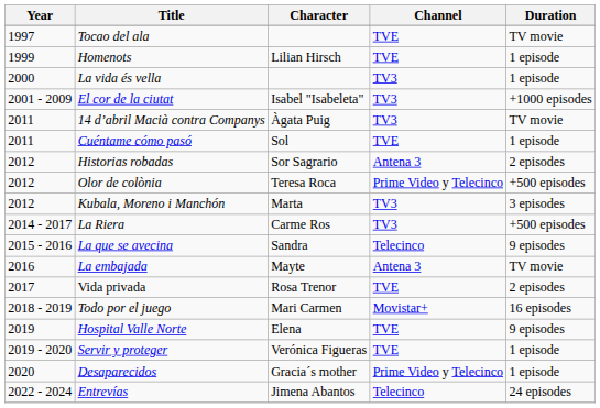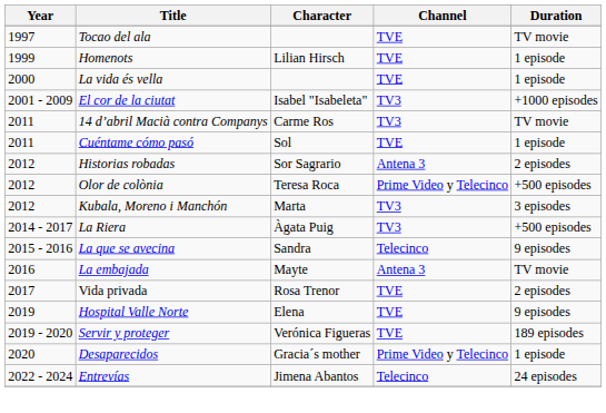 <table class="wikitable">
 <tr>
 <th>Year</th>
 <th>Title</th>
 <th>Character</th>
 <th>Channel</th>
 <th>Duration</th>
 </tr>
 <tr>
 </tr>
 <tr>
 <td>1997</td>
 <td><em>Tocao del ala</em></td>
 <td></td>
 <td><a href='#'>TVE</a></td>
 <td>TV movie</td>
 </tr>
 <tr>
 <td>1999</td>
 <td><em>Homenots</em></td>
 <td>Lilian Hirsch</td>
 <td><a href='#'>TVE</a></td>
 <td>1 episode</td>
 </tr>
 <tr>
 <td>2000</td>
 <td><em>La vida és vella</em></td>
 <td></td>
-<td><a href='#'>TV3</a></td>
+<td><a href='#'>TVE</a></td>
 <td>1 episode</td>
 </tr>
 <tr>
 <td>2001 - 2009</td>
 <td><em><a href='#'>El cor de la ciutat</a></em></td>
 <td>Isabel "Isabeleta"</td>
 <td><a href='#'>TV3</a></td>
 <td>+1000 episodes</td>
 </tr>
 <tr>
 <td>2011</td>
 <td><em>14 d’abril Macià contra Companys</em></td>
-<td>Àgata Puig</td>
+<td>Carme Ros</td>
 <td><a href='#'>TV3</a></td>
 <td>TV movie</td>
 </tr>
 <tr>
 <td>2011</td>
 <td><em><a href='#'>Cuéntame cómo pasó</a></em></td>
 <td>Sol</td>
 <td><a href='#'>TVE</a></td>
 <td>1 episode</td>
 </tr>
 <tr>
 <td>2012</td>
 <td><em>Historias robadas</em></td>
 <td>Sor Sagrario</td>
 <td><a href='#'>Antena 3</a></td>
 <td>2 episodes</td>
 </tr>
 <tr>
 <td>2012</td>
 <td><em>Olor de colònia</em></td>
 <td>Teresa Roca</td>
 <td><a href='#'>Prime Video</a> y <a href='#'>Telecinco</a></td>
 <td>+500 episodes</td>
 </tr>
 <tr>
 <td>2012</td>
 <td><em>Kubala, Moreno i Manchón</em></td>
 <td>Marta</td>
 <td><a href='#'>TV3</a></td>
 <td>3 episodes</td>
 </tr>
 <tr>
 <td>2014 - 2017</td>
 <td><em>La Riera</em></td>
-<td>Carme Ros</td>
+<td>Àgata Puig</td>
 <td><a href='#'>TV3</a></td>
 <td>+500 episodes</td>
 </tr>
 <tr>
 <td>2015 - 2016</td>
 <td><em><a href='#'>La que se avecina</a></em></td>
 <td>Sandra</td>
 <td><a href='#'>Telecinco</a></td>
 <td>9 episodes</td>
 </tr>
 <tr>
 <td>2016</td>
 <td><em><a href='#'>La embajada</a></em></td>
 <td>Mayte</td>
 <td><a href='#'>Antena 3</a></td>
 <td>TV movie</td>
 </tr>
 <tr>
 <td>2017</td>
 <td>Vida privada</td>
 <td>Rosa Trenor</td>
 <td><a href='#'>TVE</a></td>
 <td>2 episodes</td>
 </tr>
 <tr>
-<td>2018 - 2019</td>
-<td><em>Todo por el juego</em></td>
-<td>Mari Carmen</td>
-<td><a href='#'>Movistar+</a></td>
-<td>16 episodes</td>
-</tr>
-<tr>
 <td>2019</td>
 <td><em><a href='#'>Hospital Valle Norte</a></em></td>
 <td>Elena</td>
 <td><a href='#'>TVE</a></td>
 <td>9 episodes</td>
 </tr>
 <tr>
 <td>2019 - 2020</td>
 <td><em><a href='#'>Servir y proteger</a></em></td>
 <td>Verónica Figueras</td>
 <td><a href='#'>TVE</a></td>
-<td>1 episode</td>
+<td>189 episodes</td>
 </tr>
 <tr>
 <td>2020</td>
 <td><a href='#'><em>Desaparecidos</em></a></td>
 <td>Gracia´s mother</td>
 <td><a href='#'>Prime Video</a> y <a href='#'>Telecinco</a></td>
 <td>1 episode</td>
 </tr>
 <tr>
 <td>2022 - 2024</td>
 <td><a href='#'><em>Entrevías</em></a></td>
 <td>Jimena Abantos</td>
 <td><a href='#'>Telecinco</a></td>
 <td>24 episodes</td>
 </tr>
 <tr>
 </tr>
 </table>
